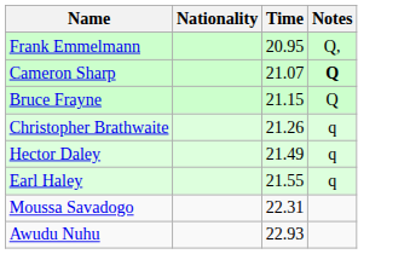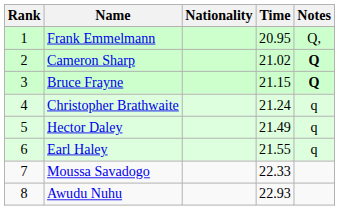 <table class="wikitable sortable" style="text-align:center">
 <tr>
+<th>Rank</th>
 <th>Name</th>
 <th>Nationality</th>
 <th>Time</th>
 <th>Notes</th>
 </tr>
 <tr style="background:#ccffcc;">
+<td align="center">1</td>
 <td align=left><a href='#'>Frank Emmelmann</a></td>
 <td align=left></td>
 <td align="center">20.95</td>
 <td>Q, </td>
 </tr>
 <tr style="background:#ccffcc;">
+<td align="center">2</td>
 <td align=left><a href='#'>Cameron Sharp</a></td>
 <td align=left></td>
-<td align="center">21.07</td>
+<td align="center">21.02</td>
 <td><strong>Q</strong></td>
 </tr>
 <tr style="background:#ccffcc;">
+<td align="center">3</td>
 <td align=left><a href='#'>Bruce Frayne</a></td>
 <td align=left></td>
 <td align="center">21.15</td>
-<td>Q</td>
+<td><strong>Q</strong></td>
 </tr>
 <tr style="background:#ddffdd;">
+<td align="center">4</td>
 <td align=left><a href='#'>Christopher Brathwaite</a></td>
 <td align=left></td>
-<td align="center">21.26</td>
+<td align="center">21.24</td>
 <td>q</td>
 </tr>
 <tr style="background:#ddffdd;">
+<td align="center">5</td>
 <td align=left><a href='#'>Hector Daley</a></td>
 <td align=left></td>
 <td align="center">21.49</td>
 <td>q</td>
 </tr>
 <tr style="background:#ddffdd;">
+<td align="center">6</td>
 <td align=left><a href='#'>Earl Haley</a></td>
 <td align=left></td>
 <td align="center">21.55</td>
 <td>q</td>
 </tr>
 <tr>
+<td align="center">7</td>
 <td align=left><a href='#'>Moussa Savadogo</a></td>
 <td align=left></td>
-<td align="center">22.31</td>
+<td align="center">22.33</td>
 <td></td>
 </tr>
 <tr>
+<td align="center">8</td>
 <td align=left><a href='#'>Awudu Nuhu</a></td>
 <td align=left></td>
 <td align="center">22.93</td>
 <td></td>
 </tr>
 </table>
